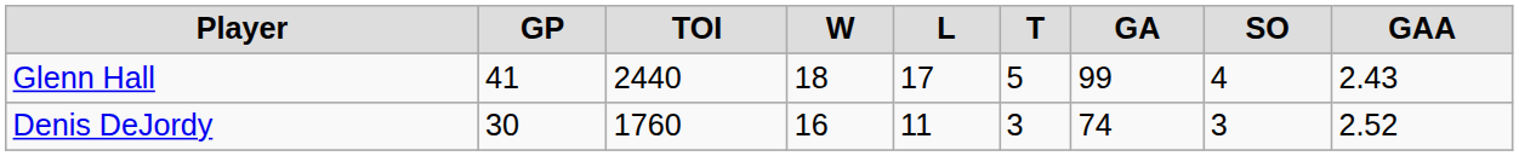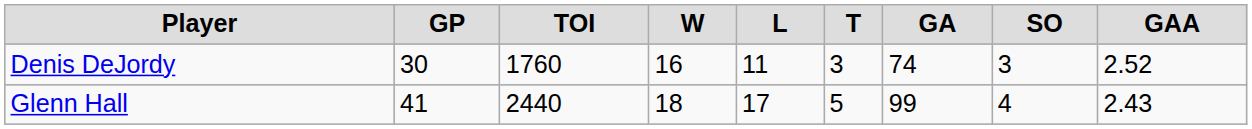 <table class="wikitable" width="50%">
 <tr align="center"  bgcolor="#dddddd">
 <td><strong>Player</strong></td>
 <td><strong>GP</strong></td>
 <td><strong>TOI</strong></td>
 <td><strong>W</strong></td>
 <td><strong>L</strong></td>
 <td><strong>T</strong></td>
 <td><strong>GA</strong></td>
 <td><strong>SO</strong></td>
 <td><strong>GAA</strong></td>
 </tr>
 <tr>
+<td><a href='#'>Denis DeJordy</a></td>
+<td>30</td>
+<td>1760</td>
+<td>16</td>
+<td>11</td>
+<td>3</td>
+<td>74</td>
+<td>3</td>
+<td>2.52</td>
+</tr>
+<tr>
 <td><a href='#'>Glenn Hall</a></td>
 <td>41</td>
 <td>2440</td>
 <td>18</td>
 <td>17</td>
 <td>5</td>
 <td>99</td>
 <td>4</td>
 <td>2.43</td>
 </tr>
-<tr>
-<td><a href='#'>Denis DeJordy</a></td>
-<td>30</td>
-<td>1760</td>
-<td>16</td>
-<td>11</td>
-<td>3</td>
-<td>74</td>
-<td>3</td>
-<td>2.52</td>
-</tr>
 </table>
